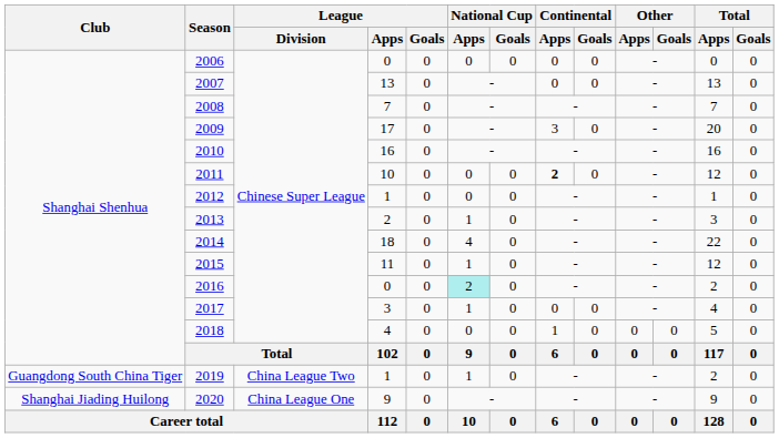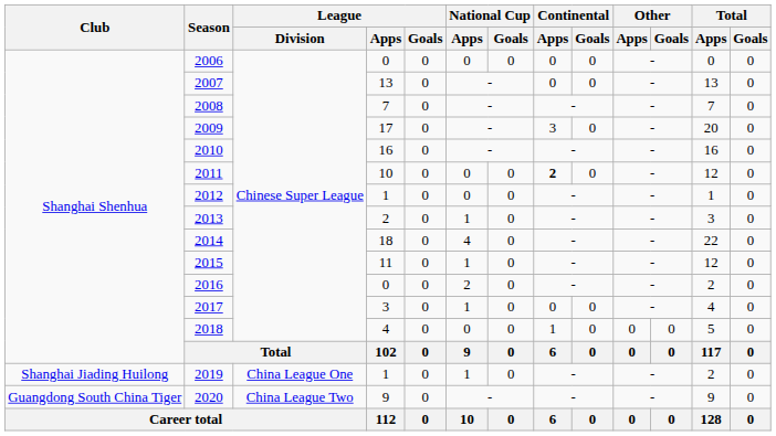 <table class="wikitable" style="text-align: center">
 <tr>
 <th rowspan="2">Club</th>
 <th rowspan="2">Season</th>
 <th colspan="3">League</th>
 <th colspan="2">National Cup</th>
 <th colspan="2">Continental</th>
 <th colspan="2">Other</th>
 <th colspan="2">Total</th>
 </tr>
 <tr>
 <th>Division</th>
 <th>Apps</th>
 <th>Goals</th>
 <th>Apps</th>
 <th>Goals</th>
 <th>Apps</th>
 <th>Goals</th>
 <th>Apps</th>
 <th>Goals</th>
 <th>Apps</th>
 <th>Goals</th>
 </tr>
 <tr>
 <td rowspan=14><a href='#'>Shanghai Shenhua</a></td>
 <td><a href='#'>2006</a></td>
 <td rowspan="13"><a href='#'>Chinese Super League</a></td>
 <td>0</td>
 <td>0</td>
 <td>0</td>
 <td>0</td>
 <td>0</td>
 <td>0</td>
 <td colspan="2">-</td>
 <td>0</td>
 <td>0</td>
 </tr>
 <tr>
 <td><a href='#'>2007</a></td>
 <td>13</td>
 <td>0</td>
 <td colspan="2">-</td>
 <td>0</td>
 <td>0</td>
 <td colspan="2">-</td>
 <td>13</td>
 <td>0</td>
 </tr>
 <tr>
 <td><a href='#'>2008</a></td>
 <td>7</td>
 <td>0</td>
 <td colspan="2">-</td>
 <td colspan="2">-</td>
 <td colspan="2">-</td>
 <td>7</td>
 <td>0</td>
 </tr>
 <tr>
 <td><a href='#'>2009</a></td>
 <td>17</td>
 <td>0</td>
 <td colspan="2">-</td>
 <td>3</td>
 <td>0</td>
 <td colspan="2">-</td>
 <td>20</td>
 <td>0</td>
 </tr>
 <tr>
 <td><a href='#'>2010</a></td>
 <td>16</td>
 <td>0</td>
 <td colspan="2">-</td>
 <td colspan="2">-</td>
 <td colspan="2">-</td>
 <td>16</td>
 <td>0</td>
 </tr>
 <tr>
 <td><a href='#'>2011</a></td>
 <td>10</td>
 <td>0</td>
 <td>0</td>
 <td>0</td>
 <td><strong>2</strong></td>
 <td>0</td>
 <td colspan="2">-</td>
 <td>12</td>
 <td>0</td>
 </tr>
 <tr>
 <td><a href='#'>2012</a></td>
 <td>1</td>
 <td>0</td>
 <td>0</td>
 <td>0</td>
 <td colspan="2">-</td>
 <td colspan="2">-</td>
 <td>1</td>
 <td>0</td>
 </tr>
 <tr>
 <td><a href='#'>2013</a></td>
 <td>2</td>
 <td>0</td>
 <td>1</td>
 <td>0</td>
 <td colspan="2">-</td>
 <td colspan="2">-</td>
 <td>3</td>
 <td>0</td>
 </tr>
 <tr>
 <td><a href='#'>2014</a></td>
 <td>18</td>
 <td>0</td>
 <td>4</td>
 <td>0</td>
 <td colspan="2">-</td>
 <td colspan="2">-</td>
 <td>22</td>
 <td>0</td>
 </tr>
 <tr>
 <td><a href='#'>2015</a></td>
 <td>11</td>
 <td>0</td>
 <td>1</td>
 <td>0</td>
 <td colspan="2">-</td>
 <td colspan="2">-</td>
 <td>12</td>
 <td>0</td>
 </tr>
 <tr>
 <td><a href='#'>2016</a></td>
 <td>0</td>
 <td>0</td>
-<td style="background: paleturquoise;">2</td>
+<td>2</td>
 <td>0</td>
 <td colspan="2">-</td>
 <td colspan="2">-</td>
 <td>2</td>
 <td>0</td>
 </tr>
 <tr>
 <td><a href='#'>2017</a></td>
 <td>3</td>
 <td>0</td>
 <td>1</td>
 <td>0</td>
 <td>0</td>
 <td>0</td>
 <td colspan="2">-</td>
 <td>4</td>
 <td>0</td>
 </tr>
 <tr>
 <td><a href='#'>2018</a></td>
 <td>4</td>
 <td>0</td>
 <td>0</td>
 <td>0</td>
 <td>1</td>
 <td>0</td>
 <td>0</td>
 <td>0</td>
 <td>5</td>
 <td>0</td>
 </tr>
 <tr>
 <th colspan="2">Total</th>
 <th>102</th>
 <th>0</th>
 <th>9</th>
 <th>0</th>
 <th>6</th>
 <th>0</th>
 <th>0</th>
 <th>0</th>
 <th>117</th>
 <th>0</th>
 </tr>
 <tr>
-<td><a href='#'>Guangdong South China Tiger</a></td>
+<td><a href='#'>Shanghai Jiading Huilong</a></td>
 <td><a href='#'>2019</a></td>
-<td><a href='#'>China League Two</a></td>
+<td><a href='#'>China League One</a></td>
 <td>1</td>
 <td>0</td>
 <td>1</td>
 <td>0</td>
 <td colspan="2">-</td>
 <td colspan="2">-</td>
 <td>2</td>
 <td>0</td>
 </tr>
 <tr>
-<td><a href='#'>Shanghai Jiading Huilong</a></td>
+<td><a href='#'>Guangdong South China Tiger</a></td>
 <td><a href='#'>2020</a></td>
-<td><a href='#'>China League One</a></td>
+<td><a href='#'>China League Two</a></td>
 <td>9</td>
 <td>0</td>
 <td colspan="2">-</td>
 <td colspan="2">-</td>
 <td colspan="2">-</td>
 <td>9</td>
 <td>0</td>
 </tr>
 <tr>
 <th colspan=3>Career total</th>
 <th>112</th>
 <th>0</th>
 <th>10</th>
 <th>0</th>
 <th>6</th>
 <th>0</th>
 <th>0</th>
 <th>0</th>
 <th>128</th>
 <th>0</th>
 </tr>
 </table>
